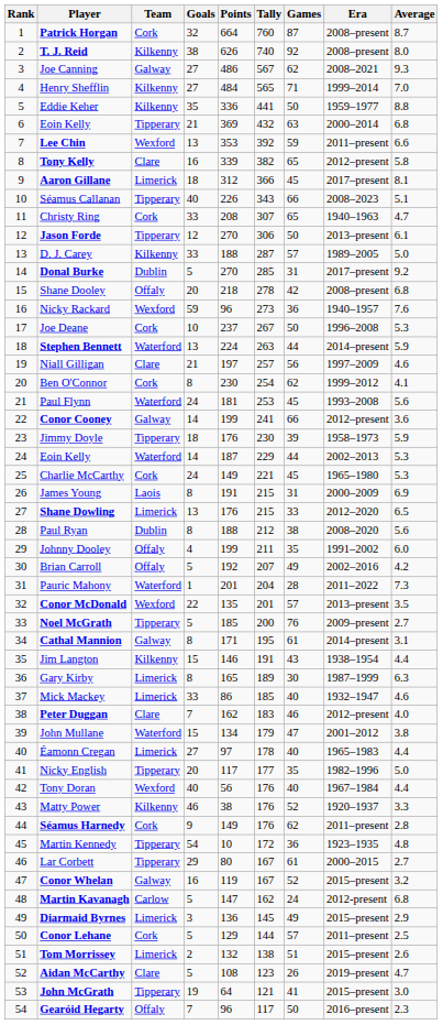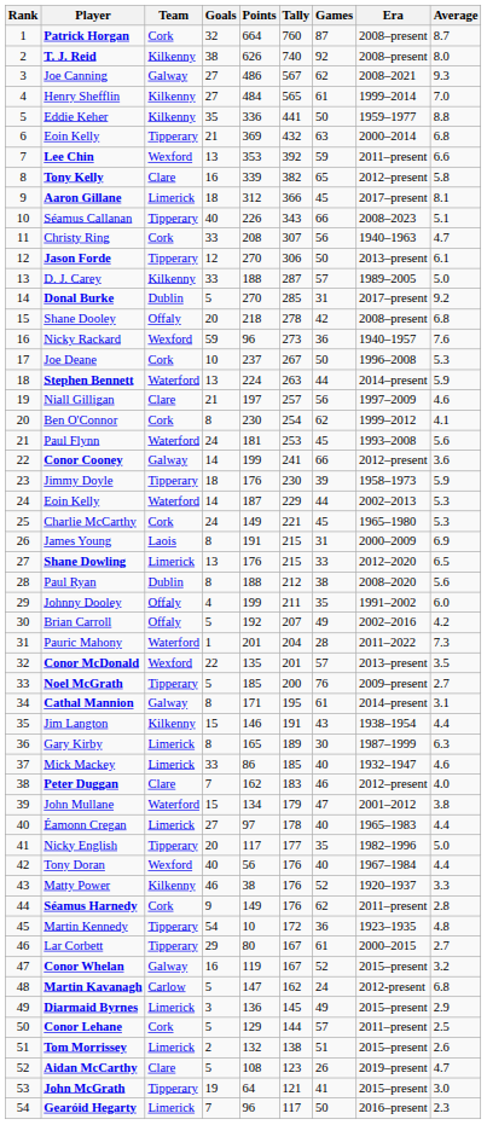 <table class="wikitable sortable">
 <tr>
 <th>Rank</th>
 <th>Player</th>
 <th>Team</th>
 <th>Goals</th>
 <th>Points</th>
 <th>Tally</th>
 <th>Games</th>
 <th>Era</th>
 <th>Average</th>
 </tr>
 <tr>
 <td rowspan=1 align=center>1</td>
 <td style="text-align:left;"><strong><a href='#'>Patrick Horgan</a></strong></td>
 <td><a href='#'>Cork</a></td>
 <td>32</td>
 <td>664</td>
 <td>760</td>
 <td>87</td>
 <td>2008–present</td>
 <td>8.7</td>
 </tr>
 <tr>
 <td rowspan=1 align=center>2</td>
 <td style="text-align:left;"><strong><a href='#'>T. J. Reid</a></strong></td>
 <td><a href='#'>Kilkenny</a></td>
 <td>38</td>
 <td>626</td>
 <td>740</td>
 <td>92</td>
 <td>2008–present</td>
 <td>8.0 </td>
 </tr>
 <tr>
 <td rowspan=1 align=center>3</td>
 <td style="text-align:left;"><a href='#'>Joe Canning</a></td>
 <td><a href='#'>Galway</a></td>
 <td>27 </td>
 <td>486 </td>
 <td>567 </td>
 <td>62 </td>
 <td>2008–2021</td>
 <td>9.3 </td>
 </tr>
 <tr>
 <td rowspan=1 align=center>4</td>
 <td style="text-align:left;"><a href='#'>Henry Shefflin</a></td>
 <td><a href='#'>Kilkenny</a></td>
 <td>27 </td>
 <td>484 </td>
 <td>565 </td>
-<td>71 </td>
+<td>61 </td>
 <td>1999–2014</td>
 <td>7.0 </td>
 </tr>
 <tr>
 <td rowspan=1 align=center>5</td>
 <td style="text-align:left;"><a href='#'>Eddie Keher</a></td>
 <td><a href='#'>Kilkenny</a></td>
 <td>35 </td>
 <td>336 </td>
 <td>441 </td>
 <td>50 </td>
 <td>1959–1977</td>
 <td>8.8 </td>
 </tr>
 <tr>
 <td rowspan=1 align=center>6</td>
 <td style="text-align:left;"><a href='#'>Eoin Kelly</a></td>
 <td><a href='#'>Tipperary</a></td>
 <td>21 </td>
 <td>369 </td>
 <td>432 </td>
 <td>63 </td>
 <td>2000–2014</td>
 <td>6.8 </td>
 </tr>
 <tr>
 <td rowspan="1" align="center">7</td>
 <td><strong><a href='#'>Lee Chin</a></strong></td>
 <td><a href='#'>Wexford</a></td>
 <td>13</td>
 <td>353</td>
 <td>392</td>
 <td>59</td>
 <td>2011–present</td>
 <td>6.6</td>
 </tr>
 <tr>
 <td rowspan="1" align="center">8</td>
 <td style="text-align:left;"><strong><a href='#'>Tony Kelly</a></strong></td>
 <td><a href='#'>Clare</a></td>
 <td>16</td>
 <td>339</td>
 <td>382</td>
 <td>65</td>
 <td>2012–present</td>
 <td>5.8</td>
 </tr>
 <tr>
 <td rowspan="1" align="center">9</td>
 <td style="text-align:left;"><strong><a href='#'>Aaron Gillane</a></strong></td>
 <td><a href='#'>Limerick</a></td>
 <td>18</td>
 <td>312</td>
 <td>366</td>
 <td>45</td>
 <td>2017–present</td>
 <td>8.1</td>
 </tr>
 <tr>
 <td rowspan=1 align=center>10</td>
 <td style="text-align:left;"><a href='#'>Séamus Callanan</a></td>
 <td><a href='#'>Tipperary</a></td>
 <td>40</td>
 <td>226</td>
 <td>343</td>
 <td>66</td>
 <td>2008–2023</td>
 <td>5.1</td>
 </tr>
 <tr>
 <td rowspan=1 align=center>11</td>
 <td style="text-align:left;"><a href='#'>Christy Ring</a></td>
 <td><a href='#'>Cork</a></td>
 <td>33 </td>
 <td>208 </td>
 <td>307 </td>
-<td>65 </td>
+<td>56 </td>
 <td>1940–1963</td>
 <td>4.7 </td>
 </tr>
 <tr>
 <td rowspan="1" align="center">12</td>
 <td style="text-align:left;"><strong><a href='#'>Jason Forde</a></strong></td>
 <td><a href='#'>Tipperary</a></td>
 <td>12</td>
 <td>270</td>
 <td>306</td>
 <td>50</td>
 <td>2013–present</td>
 <td>6.1</td>
 </tr>
 <tr>
 <td rowspan="1" align="center">13</td>
 <td style="text-align:left;"><a href='#'>D. J. Carey</a></td>
 <td><a href='#'>Kilkenny</a></td>
 <td>33</td>
 <td>188</td>
 <td>287</td>
 <td>57</td>
 <td>1989–2005</td>
 <td>5.0</td>
 </tr>
 <tr>
 <td rowspan="1" align="center">14</td>
 <td style="text-align:left;"><strong><a href='#'>Donal Burke</a></strong></td>
 <td><a href='#'>Dublin</a></td>
 <td>5</td>
 <td>270</td>
 <td>285</td>
 <td>31</td>
 <td>2017–present</td>
 <td>9.2</td>
 </tr>
 <tr>
 <td rowspan="1" align="center">15</td>
 <td style="text-align:left;"><a href='#'>Shane Dooley</a></td>
 <td><a href='#'>Offaly</a></td>
 <td>20</td>
 <td>218</td>
 <td>278</td>
 <td>42</td>
 <td>2008–present</td>
 <td>6.8</td>
 </tr>
 <tr>
 <td rowspan="1" align="center">16</td>
 <td style="text-align:left;"><a href='#'>Nicky Rackard</a></td>
 <td><a href='#'>Wexford</a></td>
 <td>59</td>
 <td>96</td>
 <td>273</td>
 <td>36</td>
 <td>1940–1957</td>
 <td>7.6</td>
 </tr>
 <tr>
 <td rowspan=1 align=center>17</td>
 <td style="text-align:left;"><a href='#'>Joe Deane</a></td>
 <td><a href='#'>Cork</a></td>
 <td>10 </td>
 <td>237 </td>
 <td>267 </td>
 <td>50 </td>
 <td>1996–2008</td>
 <td>5.3 </td>
 </tr>
 <tr>
 <td rowspan="1" align="center">18</td>
 <td style="text-align:left;"><strong><a href='#'>Stephen Bennett</a></strong></td>
 <td><a href='#'>Waterford</a></td>
 <td>13</td>
 <td>224</td>
 <td>263</td>
 <td>44</td>
 <td>2014–present</td>
 <td>5.9</td>
 </tr>
 <tr>
 <td rowspan="1" align="center">19</td>
 <td style="text-align:left;"><a href='#'>Niall Gilligan</a></td>
 <td><a href='#'>Clare</a></td>
 <td>21</td>
 <td>197</td>
 <td>257</td>
 <td>56</td>
 <td>1997–2009</td>
 <td>4.6</td>
 </tr>
 <tr>
 <td rowspan="1" align="center">20</td>
 <td style="text-align:left;"><a href='#'>Ben O'Connor</a></td>
 <td><a href='#'>Cork</a></td>
 <td>8</td>
 <td>230</td>
 <td>254</td>
 <td>62</td>
 <td>1999–2012</td>
 <td>4.1</td>
 </tr>
 <tr>
 <td rowspan="1" align="center">21</td>
 <td style="text-align:left;"><a href='#'>Paul Flynn</a></td>
 <td><a href='#'>Waterford</a></td>
 <td>24</td>
 <td>181</td>
 <td>253</td>
 <td>45</td>
 <td>1993–2008</td>
 <td>5.6</td>
 </tr>
 <tr>
 <td rowspan="1" align="center">22</td>
 <td style="text-align:left;"><strong><a href='#'>Conor Cooney</a></strong></td>
 <td><a href='#'>Galway</a></td>
 <td>14</td>
 <td>199</td>
 <td>241</td>
 <td>66</td>
 <td>2012–present</td>
 <td>3.6</td>
 </tr>
 <tr>
 <td rowspan="1" align="center">23</td>
 <td style="text-align:left;"><a href='#'>Jimmy Doyle</a></td>
 <td><a href='#'>Tipperary</a></td>
 <td>18</td>
 <td>176</td>
 <td>230</td>
 <td>39</td>
 <td>1958–1973</td>
 <td>5.9</td>
 </tr>
 <tr>
 <td rowspan="1" align="center">24</td>
 <td style="text-align:left;"><a href='#'>Eoin Kelly</a></td>
 <td><a href='#'>Waterford</a></td>
 <td>14</td>
 <td>187</td>
 <td>229</td>
 <td>44</td>
 <td>2002–2013</td>
 <td>5.3</td>
 </tr>
 <tr>
 <td rowspan="1" align="center">25</td>
 <td style="text-align:left;"><a href='#'>Charlie McCarthy</a></td>
 <td><a href='#'>Cork</a></td>
 <td>24</td>
 <td>149</td>
 <td>221</td>
 <td>45</td>
 <td>1965–1980</td>
 <td>5.3</td>
 </tr>
 <tr>
 <td rowspan="1" align="center">26</td>
 <td style="text-align:left;"><a href='#'>James Young</a></td>
 <td><a href='#'>Laois</a></td>
 <td>8</td>
 <td>191</td>
 <td>215</td>
 <td>31</td>
 <td>2000–2009</td>
 <td>6.9</td>
 </tr>
 <tr>
 <td rowspan="1" align="center">27</td>
 <td style="text-align:left;"><strong><a href='#'>Shane Dowling</a></strong></td>
 <td><a href='#'>Limerick</a></td>
 <td>13</td>
 <td>176</td>
 <td>215</td>
 <td>33</td>
 <td>2012–2020</td>
 <td>6.5</td>
 </tr>
 <tr>
 <td rowspan="1" align="center">28</td>
 <td style="text-align:left;"><a href='#'>Paul Ryan</a></td>
 <td><a href='#'>Dublin</a></td>
 <td>8</td>
 <td>188</td>
 <td>212</td>
 <td>38</td>
 <td>2008–2020</td>
 <td>5.6</td>
 </tr>
 <tr>
 <td rowspan="1" align="center">29</td>
 <td style="text-align:left;"><a href='#'>Johnny Dooley</a></td>
 <td><a href='#'>Offaly</a></td>
 <td>4</td>
 <td>199</td>
 <td>211</td>
 <td>35</td>
 <td>1991–2002</td>
 <td>6.0</td>
 </tr>
 <tr>
 <td rowspan="1" align="center">30</td>
 <td style="text-align:left;"><a href='#'>Brian Carroll</a></td>
 <td><a href='#'>Offaly</a></td>
 <td>5</td>
 <td>192</td>
 <td>207</td>
 <td>49</td>
 <td>2002–2016</td>
 <td>4.2</td>
 </tr>
 <tr>
 <td rowspan="1" align="center">31</td>
 <td style="text-align:left;"><a href='#'>Pauric Mahony</a></td>
 <td><a href='#'>Waterford</a></td>
 <td>1</td>
 <td>201</td>
 <td>204</td>
 <td>28</td>
 <td>2011–2022</td>
 <td>7.3</td>
 </tr>
 <tr>
 <td rowspan="1" align="center">32</td>
 <td style="text-align:left;"><strong><a href='#'>Conor McDonald</a></strong></td>
 <td><a href='#'>Wexford</a></td>
 <td>22</td>
 <td>135</td>
 <td>201</td>
 <td>57</td>
 <td>2013–present</td>
 <td>3.5</td>
 </tr>
 <tr>
 <td rowspan="1" align="center">33</td>
 <td style="text-align:left;"><strong><a href='#'>Noel McGrath</a></strong></td>
 <td><a href='#'>Tipperary</a></td>
 <td>5</td>
 <td>185</td>
 <td>200</td>
 <td>76</td>
 <td>2009–present</td>
 <td>2.7</td>
 </tr>
 <tr>
 <td rowspan="1" align="center">34</td>
 <td style="text-align:left;"><strong><a href='#'>Cathal Mannion</a></strong></td>
 <td><a href='#'>Galway</a></td>
 <td>8</td>
 <td>171</td>
 <td>195</td>
 <td>61</td>
 <td>2014–present</td>
 <td>3.1</td>
 </tr>
 <tr>
 <td rowspan="1" align="center">35</td>
 <td style="text-align:left;"><a href='#'>Jim Langton</a></td>
 <td><a href='#'>Kilkenny</a></td>
 <td>15</td>
 <td>146</td>
 <td>191</td>
 <td>43</td>
 <td>1938–1954</td>
 <td>4.4</td>
 </tr>
 <tr>
 <td rowspan="1" align="center">36</td>
 <td style="text-align:left;"><a href='#'>Gary Kirby</a></td>
 <td><a href='#'>Limerick</a></td>
 <td>8</td>
 <td>165</td>
 <td>189</td>
 <td>30</td>
 <td>1987–1999</td>
 <td>6.3</td>
 </tr>
 <tr>
 <td rowspan="1" align="center">37</td>
 <td style="text-align:left;"><a href='#'>Mick Mackey</a></td>
 <td><a href='#'>Limerick</a></td>
 <td>33</td>
 <td>86</td>
 <td>185</td>
 <td>40</td>
 <td>1932–1947</td>
 <td>4.6</td>
 </tr>
 <tr>
 <td rowspan="1" align="center">38</td>
 <td style="text-align:left;"><strong><a href='#'>Peter Duggan</a></strong></td>
 <td><a href='#'>Clare</a></td>
 <td>7</td>
 <td>162</td>
 <td>183</td>
 <td>46</td>
 <td>2012–present</td>
 <td>4.0</td>
 </tr>
 <tr>
 <td rowspan="1" align="center">39</td>
 <td style="text-align:left;"><a href='#'>John Mullane</a></td>
 <td><a href='#'>Waterford</a></td>
 <td>15</td>
 <td>134</td>
 <td>179</td>
 <td>47</td>
 <td>2001–2012</td>
 <td>3.8</td>
 </tr>
 <tr>
 <td rowspan="1" align="center">40</td>
 <td style="text-align:left;"><a href='#'>Éamonn Cregan</a></td>
 <td><a href='#'>Limerick</a></td>
 <td>27</td>
 <td>97</td>
 <td>178</td>
 <td>40</td>
 <td>1965–1983</td>
 <td>4.4</td>
 </tr>
 <tr>
 <td rowspan="1" align="center">41</td>
 <td style="text-align:left;"><a href='#'>Nicky English</a></td>
 <td><a href='#'>Tipperary</a></td>
 <td>20</td>
 <td>117</td>
 <td>177</td>
 <td>35</td>
 <td>1982–1996</td>
 <td>5.0</td>
 </tr>
 <tr>
 <td rowspan="1" align="center">42</td>
 <td style="text-align:left;"><a href='#'>Tony Doran</a></td>
 <td><a href='#'>Wexford</a></td>
 <td>40</td>
 <td>56</td>
 <td>176</td>
 <td>40</td>
 <td>1967–1984</td>
 <td>4.4</td>
 </tr>
 <tr>
 <td rowspan="1" align="center">43</td>
 <td style="text-align:left;"><a href='#'>Matty Power</a></td>
 <td><a href='#'>Kilkenny</a></td>
 <td>46</td>
 <td>38</td>
 <td>176</td>
 <td>52</td>
 <td>1920–1937</td>
 <td>3.3</td>
 </tr>
 <tr>
 <td rowspan="1" align="center">44</td>
 <td><strong><a href='#'>Séamus Harnedy</a></strong></td>
 <td><a href='#'>Cork</a></td>
 <td>9</td>
 <td>149</td>
 <td>176</td>
 <td>62</td>
 <td>2011–present</td>
 <td>2.8</td>
 </tr>
 <tr>
 <td rowspan="1" align="center">45</td>
 <td style="text-align:left;"><a href='#'>Martin Kennedy</a></td>
 <td><a href='#'>Tipperary</a></td>
 <td>54</td>
 <td>10</td>
 <td>172</td>
 <td>36</td>
 <td>1923–1935</td>
 <td>4.8</td>
 </tr>
 <tr>
 <td rowspan="1" align="center">46</td>
 <td><a href='#'>Lar Corbett</a></td>
 <td><a href='#'>Tipperary</a></td>
 <td>29</td>
 <td>80</td>
 <td>167</td>
 <td>61</td>
 <td>2000–2015</td>
 <td>2.7</td>
 </tr>
 <tr>
 <td rowspan="1" align="center">47</td>
 <td><strong><a href='#'>Conor Whelan</a></strong></td>
 <td><a href='#'>Galway</a></td>
 <td>16</td>
 <td>119</td>
 <td>167</td>
 <td>52</td>
 <td>2015–present</td>
 <td>3.2</td>
 </tr>
 <tr>
 <td rowspan="1" align="center">48</td>
 <td><a href='#'><strong>Martin Kavanagh</strong></a></td>
 <td><a href='#'>Carlow</a></td>
 <td>5</td>
 <td>147</td>
 <td>162</td>
 <td>24</td>
 <td>2012-present</td>
 <td>6.8</td>
 </tr>
 <tr>
 <td rowspan="1" align="center">49</td>
 <td><strong><a href='#'>Diarmaid Byrnes</a></strong></td>
 <td><a href='#'>Limerick</a></td>
 <td>3</td>
 <td>136</td>
 <td>145</td>
 <td>49</td>
 <td>2015–present</td>
 <td>2.9</td>
 </tr>
 <tr>
 <td rowspan="1" align="center">50</td>
 <td><strong><a href='#'>Conor Lehane</a></strong></td>
 <td><a href='#'>Cork</a></td>
 <td>5</td>
 <td>129</td>
 <td>144</td>
 <td>57</td>
 <td>2011–present</td>
 <td>2.5</td>
 </tr>
 <tr>
 <td rowspan="1" align="center">51</td>
 <td><a href='#'><strong>Tom Morrissey</strong></a></td>
 <td><a href='#'>Limerick</a></td>
 <td>2</td>
 <td>132</td>
 <td>138</td>
 <td>51</td>
 <td>2015–present</td>
 <td>2.6</td>
 </tr>
 <tr>
 <td rowspan="1" align="center">52</td>
 <td><strong><a href='#'>Aidan McCarthy</a></strong></td>
 <td><a href='#'>Clare</a></td>
 <td>5</td>
 <td>108</td>
 <td>123</td>
 <td>26</td>
 <td>2019–present</td>
 <td>4.7</td>
 </tr>
 <tr>
 <td rowspan="1" align="center">53</td>
 <td><a href='#'><strong>John McGrath</strong></a></td>
 <td><a href='#'>Tipperary</a></td>
 <td>19</td>
 <td>64</td>
 <td>121</td>
 <td>41</td>
 <td>2015–present</td>
 <td>3.0</td>
 </tr>
 <tr>
 <td rowspan="1" align="center">54</td>
 <td><strong><a href='#'>Gearóid Hegarty</a></strong></td>
-<td><a href='#'>Offaly</a></td>
+<td><a href='#'>Limerick</a></td>
 <td>7</td>
 <td>96</td>
 <td>117</td>
 <td>50</td>
 <td>2016–present</td>
 <td>2.3</td>
 </tr>
 </table>
